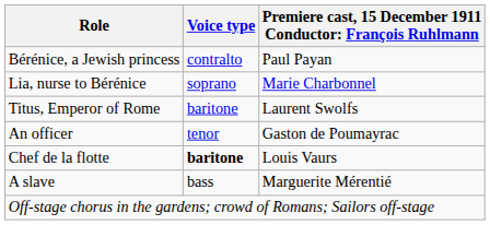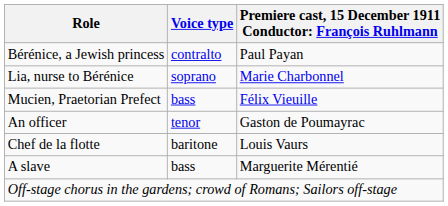 <table class="wikitable">
 <tr>
 <th>Role</th>
 <th><a href='#'>Voice type</a></th>
 <th>Premiere cast, 15 December 1911<br>Conductor: <a href='#'>François Ruhlmann</a></th>
 </tr>
 <tr>
 <td>Bérénice, a Jewish princess</td>
 <td><a href='#'>contralto</a></td>
 <td>Paul Payan</td>
 </tr>
 <tr>
 <td>Lia, nurse to Bérénice</td>
 <td><a href='#'>soprano</a></td>
 <td><a href='#'>Marie Charbonnel</a></td>
 </tr>
 <tr>
-<td>Titus, Emperor of Rome</td>
-<td><a href='#'>baritone</a></td>
-<td>Laurent Swolfs</td>
+<td>Mucien, Praetorian Prefect</td>
+<td><a href='#'>bass</a></td>
+<td><a href='#'>Félix Vieuille</a></td>
 </tr>
 <tr>
 <td>An officer</td>
 <td><a href='#'>tenor</a></td>
 <td>Gaston de Poumayrac</td>
 </tr>
 <tr>
 <td>Chef de la flotte</td>
-<td><strong>baritone</strong></td>
+<td>baritone</td>
 <td>Louis Vaurs</td>
 </tr>
 <tr>
 <td>A slave</td>
 <td>bass</td>
 <td>Marguerite Mérentié</td>
 </tr>
 <tr>
 <td colspan="3"><em>Off-stage chorus in the gardens; crowd of Romans; Sailors off-stage</em></td>
 </tr>
 </table>
